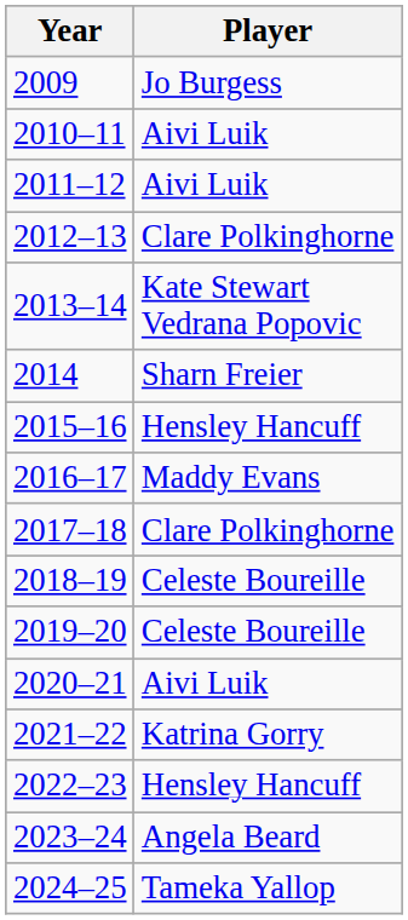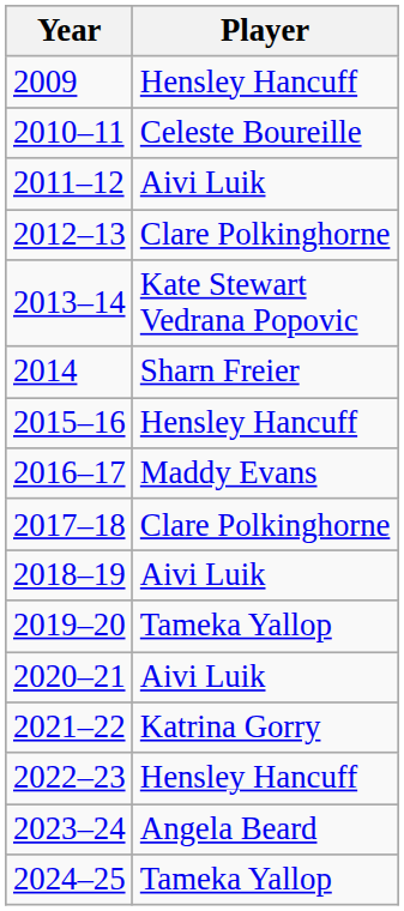 <table class="wikitable">
 <tr>
 <th>Year</th>
 <th>Player</th>
 </tr>
 <tr>
 <td><a href='#'>2009</a></td>
-<td> <a href='#'>Jo Burgess</a></td>
+<td> <a href='#'>Hensley Hancuff</a></td>
 </tr>
 <tr>
 <td><a href='#'>2010–11</a></td>
-<td> <a href='#'>Aivi Luik</a></td>
+<td> <a href='#'>Celeste Boureille</a></td>
 </tr>
 <tr>
 <td><a href='#'>2011–12</a></td>
 <td> <a href='#'>Aivi Luik</a></td>
 </tr>
 <tr>
 <td><a href='#'>2012–13</a></td>
 <td> <a href='#'>Clare Polkinghorne</a></td>
 </tr>
 <tr>
 <td><a href='#'>2013–14</a></td>
 <td> <a href='#'>Kate Stewart</a> <br> <a href='#'>Vedrana Popovic</a></td>
 </tr>
 <tr>
 <td><a href='#'>2014</a></td>
 <td> <a href='#'>Sharn Freier</a></td>
 </tr>
 <tr>
 <td><a href='#'>2015–16</a></td>
 <td> <a href='#'>Hensley Hancuff</a></td>
 </tr>
 <tr>
 <td><a href='#'>2016–17</a></td>
 <td> <a href='#'>Maddy Evans</a></td>
 </tr>
 <tr>
 <td><a href='#'>2017–18</a></td>
 <td> <a href='#'>Clare Polkinghorne</a></td>
 </tr>
 <tr>
 <td><a href='#'>2018–19</a></td>
-<td> <a href='#'>Celeste Boureille</a></td>
+<td> <a href='#'>Aivi Luik</a></td>
 </tr>
 <tr>
 <td><a href='#'>2019–20</a></td>
-<td> <a href='#'>Celeste Boureille</a></td>
+<td> <a href='#'>Tameka Yallop</a></td>
 </tr>
 <tr>
 <td><a href='#'>2020–21</a></td>
 <td> <a href='#'>Aivi Luik</a></td>
 </tr>
 <tr>
 <td><a href='#'>2021–22</a></td>
 <td> <a href='#'>Katrina Gorry</a></td>
 </tr>
 <tr>
 <td><a href='#'>2022–23</a></td>
 <td> <a href='#'>Hensley Hancuff</a></td>
 </tr>
 <tr>
 <td><a href='#'>2023–24</a></td>
 <td> <a href='#'>Angela Beard</a></td>
 </tr>
 <tr>
 <td><a href='#'>2024–25</a></td>
 <td> <a href='#'>Tameka Yallop</a></td>
 </tr>
 </table>
